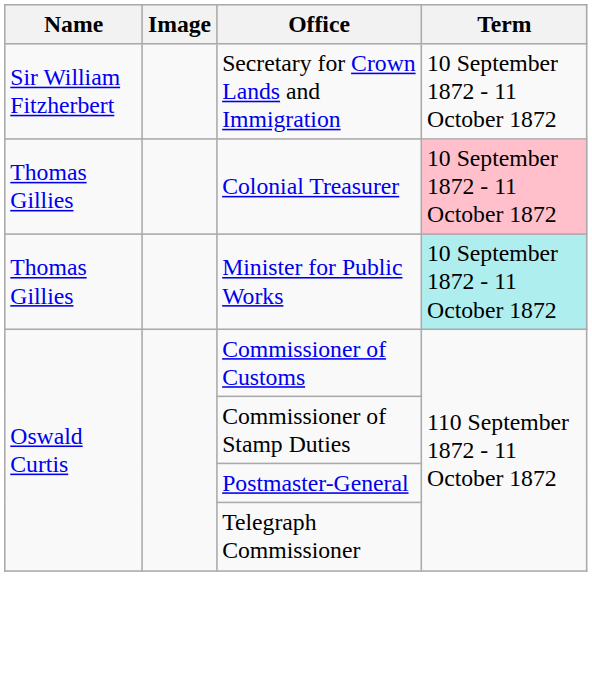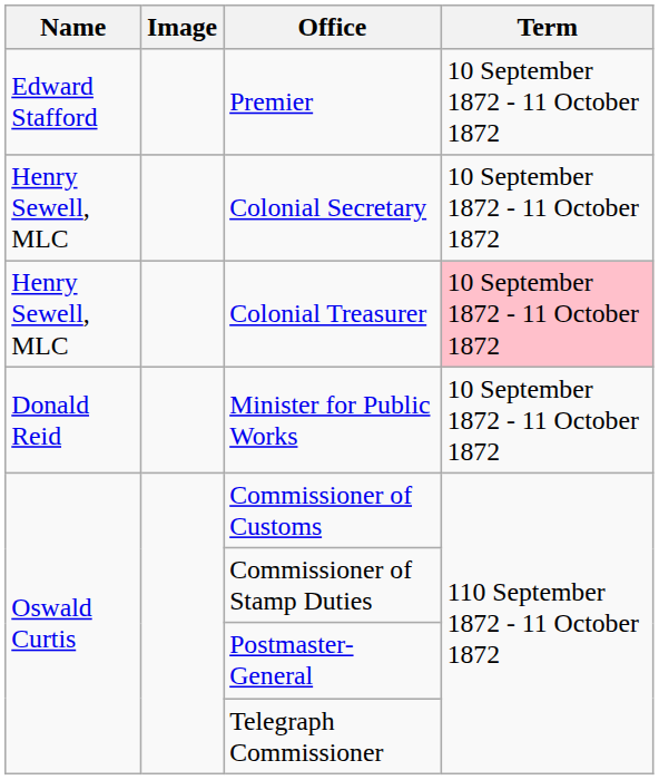 <table class=wikitable style="font-size: 95%;" width=60%>
 <tr>
 <th>Name</th>
 <th>Image</th>
 <th>Office</th>
 <th>Term</th>
 </tr>
 <tr>
-<td><a href='#'>Sir William Fitzherbert</a></td>
+<td><a href='#'>Edward Stafford</a></td>
 <td></td>
-<td>Secretary for <a href='#'>Crown Lands</a> and <a href='#'>Immigration</a></td>
+<td><a href='#'>Premier</a></td>
 <td>10 September 1872 - 11 October 1872</td>
 </tr>
 <tr>
-<td><a href='#'>Thomas Gillies</a></td>
+<td><a href='#'>Henry Sewell</a>, MLC</td>
+<td></td>
+<td><a href='#'>Colonial Secretary</a></td>
+<td>10 September 1872 - 11 October 1872</td>
+</tr>
+<tr>
+<td><a href='#'>Henry Sewell</a>, MLC</td>
 <td></td>
 <td><a href='#'>Colonial Treasurer</a></td>
 <td style="background: pink;">10 September 1872 - 11 October 1872</td>
 </tr>
 <tr>
-<td><a href='#'>Thomas Gillies</a></td>
+<td><a href='#'>Donald Reid</a></td>
 <td></td>
 <td><a href='#'>Minister for Public Works</a></td>
-<td style="background: paleturquoise;">10 September 1872 - 11 October 1872</td>
+<td>10 September 1872 - 11 October 1872</td>
 </tr>
 <tr>
 <td rowspan=4><a href='#'>Oswald Curtis</a></td>
 <td rowspan=4></td>
 <td><a href='#'>Commissioner of Customs</a></td>
 <td rowspan=4>110 September 1872 - 11 October 1872</td>
 </tr>
 <tr>
 <td>Commissioner of Stamp Duties</td>
 </tr>
 <tr>
 <td><a href='#'>Postmaster-General</a></td>
 </tr>
 <tr>
 <td>Telegraph Commissioner</td>
 </tr>
 </table>
